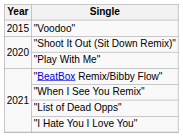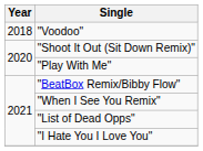 <table class="wikitable">
 <tr>
 <th>Year</th>
 <th>Single</th>
 </tr>
 <tr>
-<td>2015</td>
+<td>2018</td>
 <td>"Voodoo"</td>
 </tr>
 <tr>
 <td align="center" rowspan="2">2020</td>
 <td>"Shoot It Out (Sit Down Remix)"</td>
 </tr>
 <tr>
 <td>"Play With Me"</td>
 </tr>
 <tr>
 <td align="center" rowspan="4">2021</td>
 <td>"<a href='#'>BeatBox</a> Remix/Bibby Flow"<br></td>
 </tr>
 <tr>
 <td>"When I See You Remix"</td>
 </tr>
 <tr>
 <td>"List of Dead Opps"</td>
 </tr>
 <tr>
 <td>"I Hate You I Love You"</td>
 </tr>
 <tr>
 </tr>
 </table>
